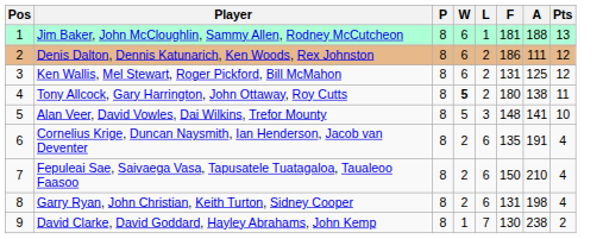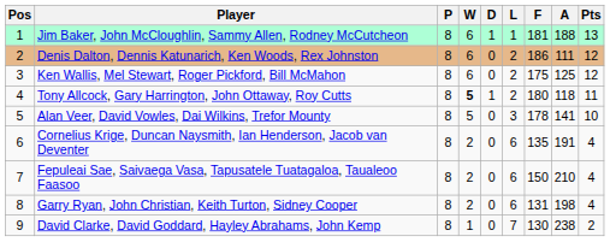 <table class="wikitable" style="font-size: 100%">
 <tr>
 <th width=20>Pos</th>
 <th width=500>Player</th>
 <th width=20>P</th>
 <th width=20>W</th>
+<th width=20>D</th>
 <th width=20>L</th>
 <th width=20>F</th>
 <th width=20>A</th>
 <th width=20>Pts</th>
 </tr>
 <tr align=center style="background: #ADFFD6;">
 <td>1</td>
 <td align="left"> <a href='#'>Jim Baker</a>, <a href='#'>John McCloughlin</a>, <a href='#'>Sammy Allen</a>, <a href='#'>Rodney McCutcheon</a></td>
 <td>8</td>
 <td>6</td>
 <td>1</td>
+<td>1</td>
 <td>181</td>
 <td>188</td>
 <td>13</td>
 </tr>
 <tr align=center style="background: #E6B88A;">
 <td>2</td>
 <td align="left"> <a href='#'>Denis Dalton</a>, <a href='#'>Dennis Katunarich</a>, <a href='#'>Ken Woods</a>, <a href='#'>Rex Johnston</a></td>
 <td>8</td>
 <td>6</td>
+<td>0</td>
 <td>2</td>
 <td>186</td>
 <td>111</td>
 <td>12</td>
 </tr>
 <tr align=center>
 <td>3</td>
 <td align="left"> <a href='#'>Ken Wallis</a>, <a href='#'>Mel Stewart</a>, <a href='#'>Roger Pickford</a>, <a href='#'>Bill McMahon</a></td>
 <td>8</td>
 <td>6</td>
+<td>0</td>
 <td>2</td>
-<td>131</td>
+<td>175</td>
 <td>125</td>
 <td>12</td>
 </tr>
 <tr align=center>
 <td>4</td>
 <td align="left"> <a href='#'>Tony Allcock</a>, <a href='#'>Gary Harrington</a>, <a href='#'>John Ottaway</a>, <a href='#'>Roy Cutts</a></td>
 <td>8</td>
 <td><strong>5</strong></td>
+<td>1</td>
 <td>2</td>
 <td>180</td>
-<td>138</td>
+<td>118</td>
 <td>11</td>
 </tr>
 <tr align=center>
 <td>5</td>
 <td align="left"> <a href='#'>Alan Veer</a>, <a href='#'>David Vowles</a>, <a href='#'>Dai Wilkins</a>, <a href='#'>Trefor Mounty</a></td>
 <td>8</td>
 <td>5</td>
+<td>0</td>
 <td>3</td>
-<td>148</td>
+<td>178</td>
 <td>141</td>
 <td>10</td>
 </tr>
 <tr align=center>
 <td>6</td>
 <td align="left"> <a href='#'>Cornelius Krige</a>, <a href='#'>Duncan Naysmith</a>, <a href='#'>Ian Henderson</a>, <a href='#'>Jacob van Deventer</a></td>
 <td>8</td>
 <td>2</td>
+<td>0</td>
 <td>6</td>
 <td>135</td>
 <td>191</td>
 <td>4</td>
 </tr>
 <tr align=center>
 <td>7</td>
 <td align="left"> <a href='#'>Fepuleai Sae</a>, <a href='#'>Saivaega Vasa</a>, <a href='#'>Tapusatele Tuatagaloa</a>, <a href='#'>Taualeoo Faasoo</a></td>
 <td>8</td>
 <td>2</td>
+<td>0</td>
 <td>6</td>
 <td>150</td>
 <td>210</td>
 <td>4</td>
 </tr>
 <tr align=center>
 <td>8</td>
 <td align="left"> <a href='#'>Garry Ryan</a>, <a href='#'>John Christian</a>, <a href='#'>Keith Turton</a>, <a href='#'>Sidney Cooper</a></td>
 <td>8</td>
 <td>2</td>
+<td>0</td>
 <td>6</td>
 <td>131</td>
 <td>198</td>
 <td>4</td>
 </tr>
 <tr align=center>
 <td>9</td>
 <td align="left"> <a href='#'>David Clarke</a>, <a href='#'>David Goddard</a>, <a href='#'>Hayley Abrahams</a>, <a href='#'>John Kemp</a></td>
 <td>8</td>
 <td>1</td>
+<td>0</td>
 <td>7</td>
 <td>130</td>
 <td>238</td>
 <td>2</td>
 </tr>
 </table>
